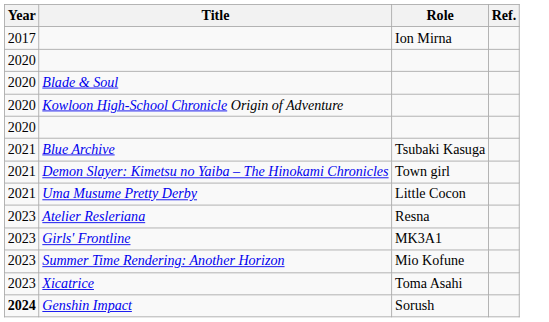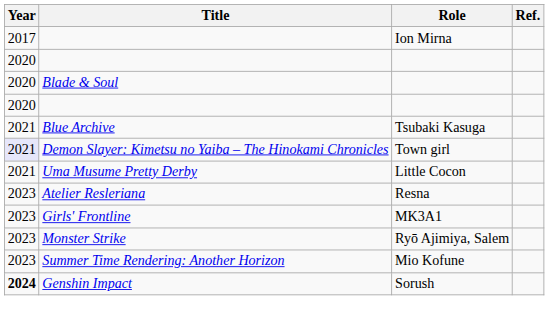 <table class="wikitable sortable plainrowheaders">
 <tr>
 <th scope="col">Year</th>
 <th scope="col">Title</th>
 <th scope="col">Role</th>
 <th scope="col" class="unsortable">Ref.</th>
 </tr>
 <tr>
 <td>2017</td>
 <td></td>
 <td>Ion Mirna</td>
 <td></td>
 </tr>
 <tr>
 <td>2020</td>
 <td></td>
 <td></td>
 <td></td>
 </tr>
 <tr>
 <td>2020</td>
 <td><em><a href='#'>Blade & Soul</a></em></td>
 <td></td>
 <td></td>
 </tr>
 <tr>
 <td>2020</td>
-<td><em><a href='#'>Kowloon High-School Chronicle</a> Origin of Adventure</em></td>
-<td></td>
-<td></td>
-</tr>
-<tr>
-<td>2020</td>
 <td></td>
 <td></td>
 <td></td>
 </tr>
 <tr>
 <td>2021</td>
 <td><em><a href='#'>Blue Archive</a></em></td>
 <td>Tsubaki Kasuga</td>
 <td></td>
 </tr>
 <tr>
-<td>2021</td>
+<td style="background: lavender;">2021</td>
 <td><em><a href='#'>Demon Slayer: Kimetsu no Yaiba – The Hinokami Chronicles</a></em></td>
 <td>Town girl</td>
 <td></td>
 </tr>
 <tr>
 <td>2021</td>
 <td><em><a href='#'>Uma Musume Pretty Derby</a></em></td>
 <td>Little Cocon</td>
 <td></td>
 </tr>
 <tr>
 <td>2023</td>
 <td><em><a href='#'>Atelier Resleriana</a></em></td>
 <td>Resna</td>
 <td></td>
 </tr>
 <tr>
 <td>2023</td>
 <td><em><a href='#'>Girls' Frontline</a></em></td>
 <td>MK3A1</td>
 <td></td>
 </tr>
 <tr>
 <td>2023</td>
-<td><em><a href='#'>Summer Time Rendering: Another Horizon</a></em></td>
-<td>Mio Kofune</td>
+<td><em><a href='#'>Monster Strike</a></em></td>
+<td>Ryō Ajimiya, Salem</td>
 <td></td>
 </tr>
 <tr>
 <td>2023</td>
-<td><em><a href='#'>Xicatrice</a></em></td>
-<td>Toma Asahi</td>
+<td><em><a href='#'>Summer Time Rendering: Another Horizon</a></em></td>
+<td>Mio Kofune</td>
 <td></td>
 </tr>
 <tr>
 <td><strong>2024</strong></td>
 <td><em><a href='#'>Genshin Impact</a></em></td>
 <td>Sorush</td>
 <td></td>
 </tr>
 </table>
